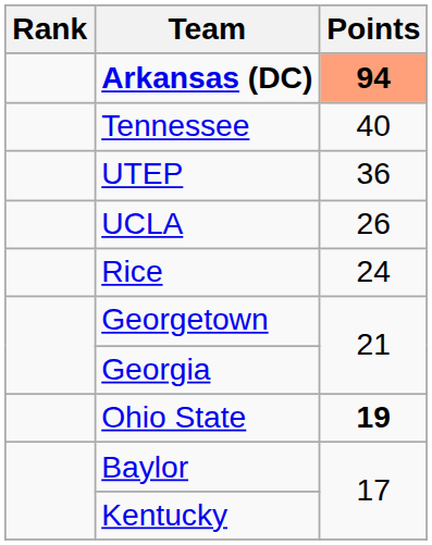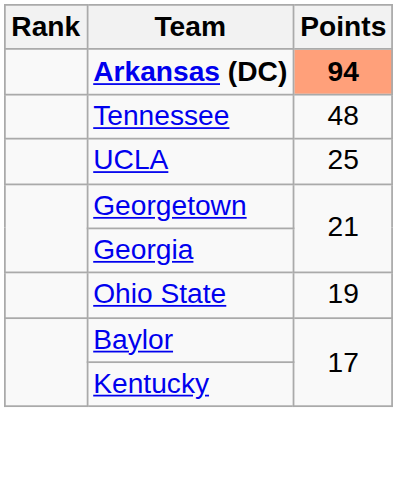 <table class="wikitable sortable" style="text-align:center">
 <tr>
 <th>Rank</th>
 <th>Team</th>
 <th>Points</th>
 </tr>
 <tr>
 <td></td>
 <td align="left"><strong><a href='#'>Arkansas</a></strong> <strong>(DC)</strong></td>
 <td style="background: lightsalmon;"><strong>94</strong></td>
 </tr>
 <tr>
 <td></td>
 <td align="left"><a href='#'>Tennessee</a></td>
-<td>40</td>
-</tr>
-<tr>
-<td></td>
-<td align="left"><a href='#'>UTEP</a></td>
-<td>36</td>
+<td>48</td>
 </tr>
 <tr>
 <td></td>
 <td align="left"><a href='#'>UCLA</a></td>
-<td>26</td>
-</tr>
-<tr>
-<td></td>
-<td align="left"><a href='#'>Rice</a></td>
-<td>24</td>
+<td>25</td>
 </tr>
 <tr>
 <td rowspan=2></td>
 <td align="left"><a href='#'>Georgetown</a></td>
 <td rowspan=2>21</td>
 </tr>
 <tr>
 <td align="left"><a href='#'>Georgia</a></td>
 </tr>
 <tr>
 <td></td>
 <td align="left"><a href='#'>Ohio State</a></td>
-<td><strong>19</strong></td>
+<td>19</td>
 </tr>
 <tr>
 <td rowspan=2></td>
 <td align="left"><a href='#'>Baylor</a></td>
 <td rowspan=2>17</td>
 </tr>
 <tr>
 <td align="left"><a href='#'>Kentucky</a></td>
 </tr>
 </table>
